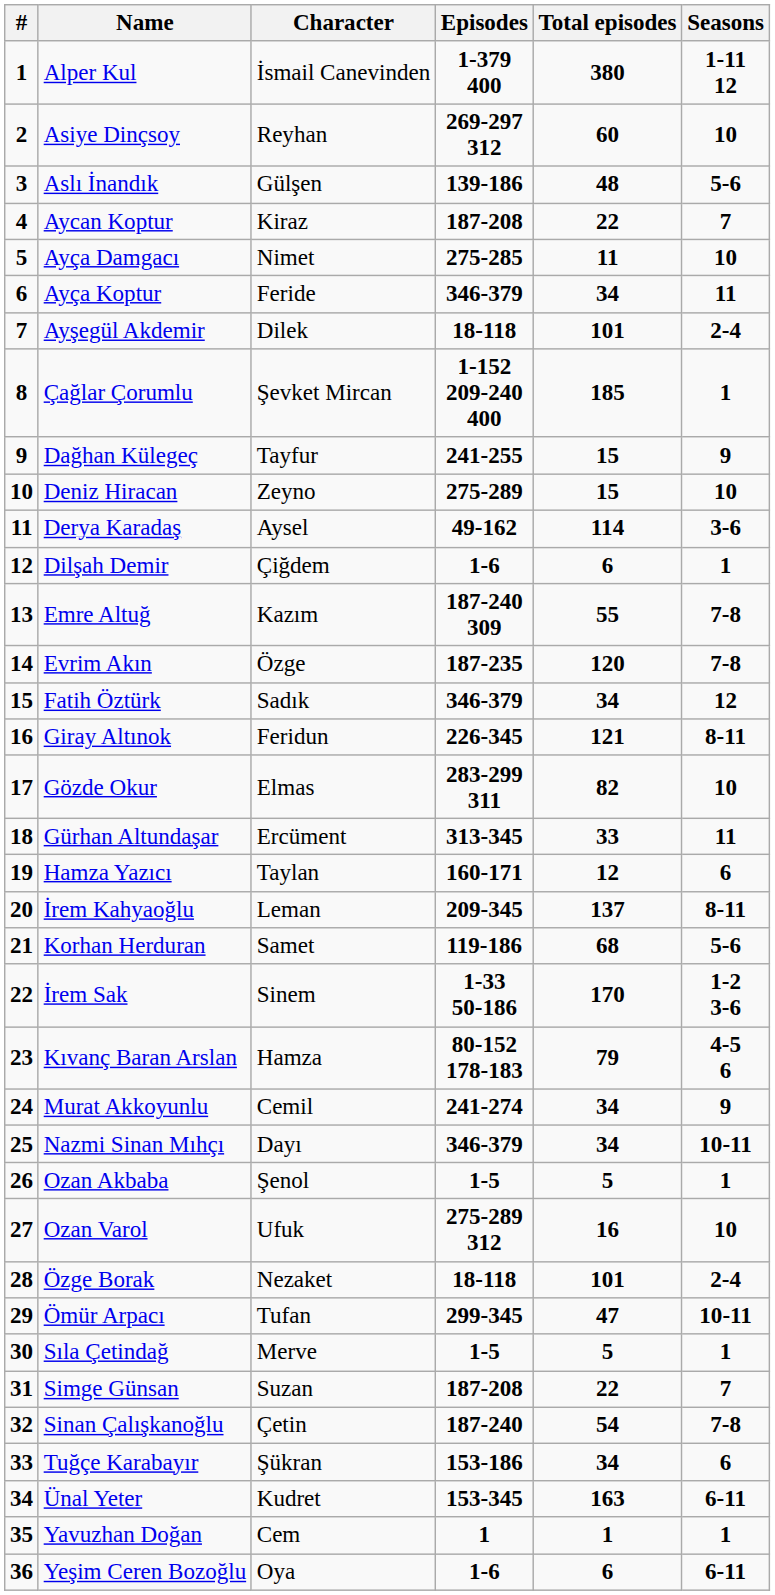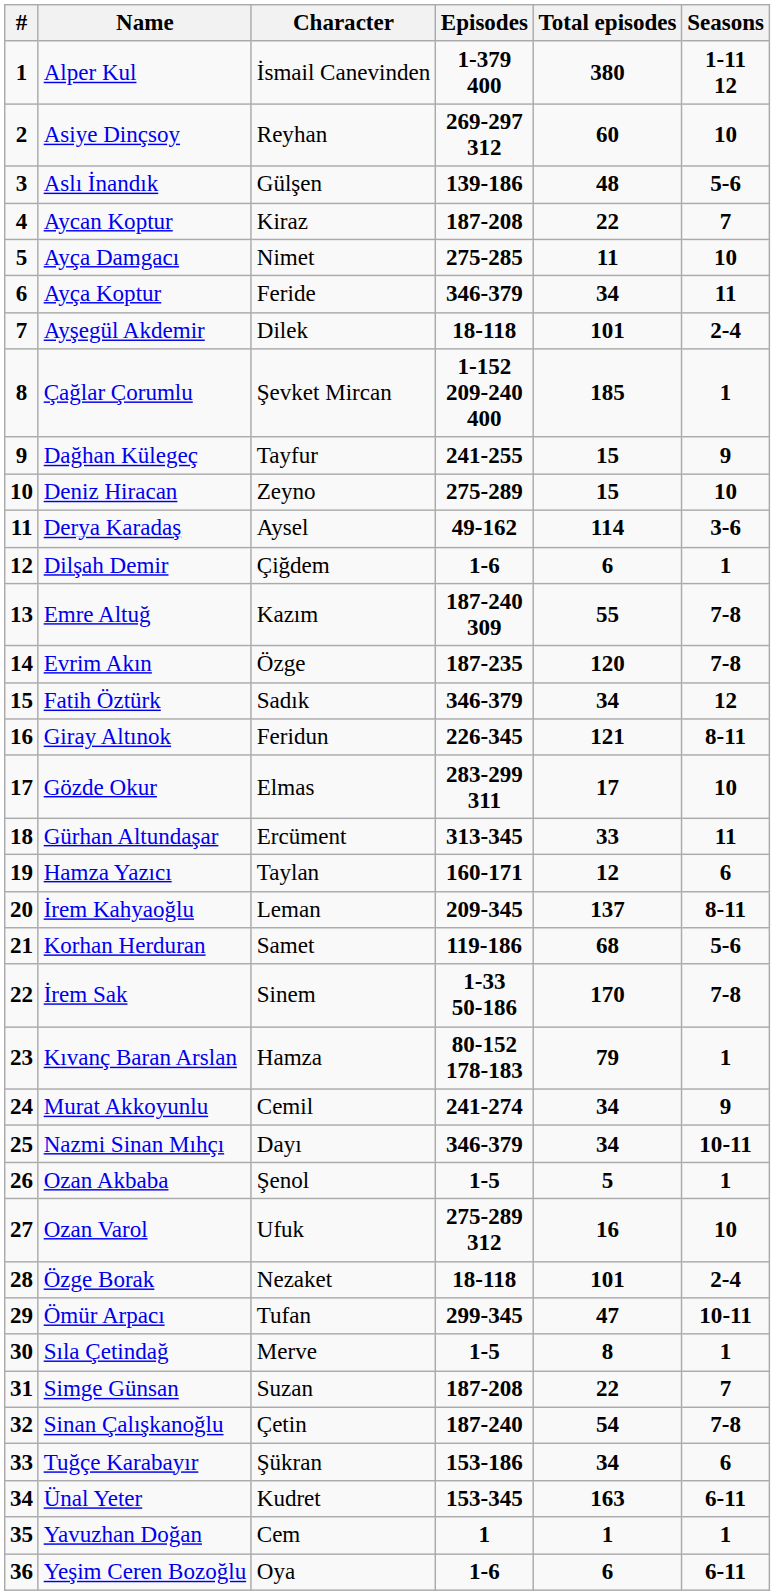 <table class="wikitable sortable" style="text-align:center">
 <tr>
 <th>#</th>
 <th>Name</th>
 <th>Character</th>
 <th>Episodes</th>
 <th>Total episodes</th>
 <th>Seasons</th>
 </tr>
 <tr>
 <td><strong>1</strong></td>
 <td align=left><a href='#'>Alper Kul</a></td>
 <td align=left>İsmail Canevinden</td>
 <td><strong>1-379<br>400</strong></td>
 <td><strong>380</strong></td>
 <td><strong>1-11<br>12</strong></td>
 </tr>
 <tr>
 <td><strong>2</strong></td>
 <td align=left><a href='#'>Asiye Dinçsoy</a></td>
 <td align=left>Reyhan</td>
 <td><strong>269-297<br>312</strong></td>
 <td><strong>60</strong></td>
 <td><strong>10</strong></td>
 </tr>
 <tr>
 <td><strong>3</strong></td>
 <td align=left><a href='#'>Aslı İnandık</a></td>
 <td align=left>Gülşen</td>
 <td><strong>139-186</strong></td>
 <td><strong>48</strong></td>
 <td><strong>5-6</strong></td>
 </tr>
 <tr>
 <td><strong>4</strong></td>
 <td align=left><a href='#'>Aycan Koptur</a></td>
 <td align=left>Kiraz</td>
 <td><strong>187-208</strong></td>
 <td><strong>22</strong></td>
 <td><strong>7</strong></td>
 </tr>
 <tr>
 <td><strong>5</strong></td>
 <td align=left><a href='#'>Ayça Damgacı</a></td>
 <td align=left>Nimet</td>
 <td><strong>275-285</strong></td>
 <td><strong>11</strong></td>
 <td><strong>10</strong></td>
 </tr>
 <tr>
 <td><strong>6</strong></td>
 <td align=left><a href='#'>Ayça Koptur</a></td>
 <td align=left>Feride</td>
 <td><strong>346-379</strong></td>
 <td><strong>34</strong></td>
 <td><strong>11</strong></td>
 </tr>
 <tr>
 <td><strong>7</strong></td>
 <td align=left><a href='#'>Ayşegül Akdemir</a></td>
 <td align=left>Dilek</td>
 <td><strong>18-118</strong></td>
 <td><strong>101</strong></td>
 <td><strong>2-4</strong></td>
 </tr>
 <tr>
 <td><strong>8</strong></td>
 <td align=left><a href='#'>Çağlar Çorumlu</a></td>
 <td align=left>Şevket Mircan</td>
 <td><strong>1-152<br>209-240<br>400</strong></td>
 <td><strong>185</strong></td>
 <td><strong>1</strong></td>
 </tr>
 <tr>
 <td><strong>9</strong></td>
 <td align=left><a href='#'>Dağhan Külegeç</a></td>
 <td align=left>Tayfur</td>
 <td><strong>241-255</strong></td>
 <td><strong>15</strong></td>
 <td><strong>9</strong></td>
 </tr>
 <tr>
 <td><strong>10</strong></td>
 <td align=left><a href='#'>Deniz Hiracan</a></td>
 <td align=left>Zeyno</td>
 <td><strong>275-289</strong></td>
 <td><strong>15</strong></td>
 <td><strong>10</strong></td>
 </tr>
 <tr>
 <td><strong>11</strong></td>
 <td align=left><a href='#'>Derya Karadaş</a></td>
 <td align=left>Aysel</td>
 <td><strong>49-162</strong></td>
 <td><strong>114</strong></td>
 <td><strong>3-6</strong></td>
 </tr>
 <tr>
 <td><strong>12</strong></td>
 <td align=left><a href='#'>Dilşah Demir</a></td>
 <td align=left>Çiğdem</td>
 <td><strong>1-6</strong></td>
 <td><strong>6</strong></td>
 <td><strong>1</strong></td>
 </tr>
 <tr>
 <td><strong>13</strong></td>
 <td align=left><a href='#'>Emre Altuğ</a></td>
 <td align=left>Kazım</td>
 <td><strong>187-240<br>309</strong></td>
 <td><strong>55</strong></td>
 <td><strong>7-8</strong></td>
 </tr>
 <tr>
 <td><strong>14</strong></td>
 <td align=left><a href='#'>Evrim Akın</a></td>
 <td align=left>Özge</td>
 <td><strong>187-235</strong></td>
 <td><strong>120</strong></td>
 <td><strong>7-8</strong></td>
 </tr>
 <tr>
 <td><strong>15</strong></td>
 <td align=left><a href='#'>Fatih Öztürk</a></td>
 <td align=left>Sadık</td>
 <td><strong>346-379</strong></td>
 <td><strong>34</strong></td>
 <td><strong>12</strong></td>
 </tr>
 <tr>
 <td><strong>16</strong></td>
 <td align=left><a href='#'>Giray Altınok</a></td>
 <td align=left>Feridun</td>
 <td><strong>226-345</strong></td>
 <td><strong>121</strong></td>
 <td><strong>8-11</strong></td>
 </tr>
 <tr>
 <td><strong>17</strong></td>
 <td align=left><a href='#'>Gözde Okur</a></td>
 <td align=left>Elmas</td>
 <td><strong>283-299<br>311</strong></td>
-<td><strong>82</strong></td>
+<td><strong>17</strong></td>
 <td><strong>10</strong></td>
 </tr>
 <tr>
 <td><strong>18</strong></td>
 <td align=left><a href='#'>Gürhan Altundaşar</a></td>
 <td align=left>Ercüment</td>
 <td><strong>313-345</strong></td>
 <td><strong>33</strong></td>
 <td><strong>11</strong></td>
 </tr>
 <tr>
 <td><strong>19</strong></td>
 <td align=left><a href='#'>Hamza Yazıcı</a></td>
 <td align=left>Taylan</td>
 <td><strong>160-171</strong></td>
 <td><strong>12</strong></td>
 <td><strong>6</strong></td>
 </tr>
 <tr>
 <td><strong>20</strong></td>
 <td align=left><a href='#'>İrem Kahyaoğlu</a></td>
 <td align=left>Leman</td>
 <td><strong>209-345</strong></td>
 <td><strong>137</strong></td>
 <td><strong>8-11</strong></td>
 </tr>
 <tr>
 <td><strong>21</strong></td>
 <td align=left><a href='#'>Korhan Herduran</a></td>
 <td align=left>Samet</td>
 <td><strong>119-186</strong></td>
 <td><strong>68</strong></td>
 <td><strong>5-6</strong></td>
 </tr>
 <tr>
 <td><strong>22</strong></td>
 <td align=left><a href='#'>İrem Sak</a></td>
 <td align=left>Sinem</td>
 <td><strong>1-33<br>50-186</strong></td>
 <td><strong>170</strong></td>
-<td><strong>1-2<br>3-6</strong></td>
+<td><strong>7-8</strong></td>
 </tr>
 <tr>
 <td><strong>23</strong></td>
 <td align=left><a href='#'>Kıvanç Baran Arslan</a></td>
 <td align=left>Hamza</td>
 <td><strong>80-152<br>178-183</strong></td>
 <td><strong>79</strong></td>
-<td><strong>4-5<br>6</strong></td>
+<td><strong>1</strong></td>
 </tr>
 <tr>
 <td><strong>24</strong></td>
 <td align=left><a href='#'>Murat Akkoyunlu</a></td>
 <td align=left>Cemil</td>
 <td><strong>241-274</strong></td>
 <td><strong>34</strong></td>
 <td><strong>9</strong></td>
 </tr>
 <tr>
 <td><strong>25</strong></td>
 <td align=left><a href='#'>Nazmi Sinan Mıhçı</a></td>
 <td align=left>Dayı</td>
 <td><strong>346-379</strong></td>
 <td><strong>34</strong></td>
 <td><strong>10-11</strong></td>
 </tr>
 <tr>
 <td><strong>26</strong></td>
 <td align=left><a href='#'>Ozan Akbaba</a></td>
 <td align=left>Şenol</td>
 <td><strong>1-5</strong></td>
 <td><strong>5</strong></td>
 <td><strong>1</strong></td>
 </tr>
 <tr>
 <td><strong>27</strong></td>
 <td align=left><a href='#'>Ozan Varol</a></td>
 <td align=left>Ufuk</td>
 <td><strong>275-289<br>312</strong></td>
 <td><strong>16</strong></td>
 <td><strong>10</strong></td>
 </tr>
 <tr>
 <td><strong>28</strong></td>
 <td align=left><a href='#'>Özge Borak</a></td>
 <td align=left>Nezaket</td>
 <td><strong>18-118</strong></td>
 <td><strong>101</strong></td>
 <td><strong>2-4</strong></td>
 </tr>
 <tr>
 <td><strong>29</strong></td>
 <td align=left><a href='#'>Ömür Arpacı</a></td>
 <td align=left>Tufan</td>
 <td><strong>299-345</strong></td>
 <td><strong>47</strong></td>
 <td><strong>10-11</strong></td>
 </tr>
 <tr>
 <td><strong>30</strong></td>
 <td align=left><a href='#'>Sıla Çetindağ</a></td>
 <td align=left>Merve</td>
 <td><strong>1-5</strong></td>
-<td><strong>5</strong></td>
+<td><strong>8</strong></td>
 <td><strong>1</strong></td>
 </tr>
 <tr>
 <td><strong>31</strong></td>
 <td align=left><a href='#'>Simge Günsan</a></td>
 <td align=left>Suzan</td>
 <td><strong>187-208</strong></td>
 <td><strong>22</strong></td>
 <td><strong>7</strong></td>
 </tr>
 <tr>
 <td><strong>32</strong></td>
 <td align=left><a href='#'>Sinan Çalışkanoğlu</a></td>
 <td align=left>Çetin</td>
 <td><strong>187-240</strong></td>
 <td><strong>54</strong></td>
 <td><strong>7-8</strong></td>
 </tr>
 <tr>
 <td><strong>33</strong></td>
 <td align=left><a href='#'>Tuğçe Karabayır</a></td>
 <td align=left>Şükran</td>
 <td><strong>153-186</strong></td>
 <td><strong>34</strong></td>
 <td><strong>6</strong></td>
 </tr>
 <tr>
 <td><strong>34</strong></td>
 <td align=left><a href='#'>Ünal Yeter</a></td>
 <td align=left>Kudret</td>
 <td><strong>153-345</strong></td>
 <td><strong>163</strong></td>
 <td><strong>6-11</strong></td>
 </tr>
 <tr>
 <td><strong>35</strong></td>
 <td align=left><a href='#'>Yavuzhan Doğan</a></td>
 <td align=left>Cem</td>
 <td><strong>1</strong></td>
 <td><strong>1</strong></td>
 <td><strong>1</strong></td>
 </tr>
 <tr>
 <td><strong>36</strong></td>
 <td align=left><a href='#'>Yeşim Ceren Bozoğlu</a></td>
 <td align=left>Oya</td>
 <td><strong>1-6</strong></td>
 <td><strong>6</strong></td>
 <td><strong>6-11</strong></td>
 </tr>
 </table>
